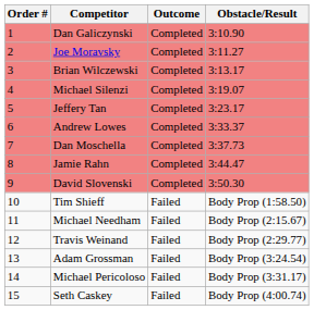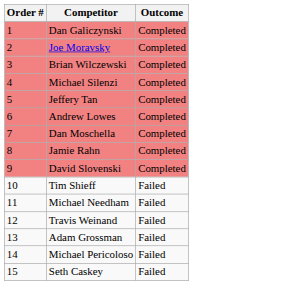 <table class="wikitable sortable">
 <tr>
 <th>Order #</th>
 <th>Competitor</th>
 <th>Outcome</th>
-<th>Obstacle/Result</th>
 </tr>
 <tr style="background-color:#f28282">
 <td>1</td>
 <td>Dan Galiczynski</td>
 <td>Completed</td>
-<td>3:10.90</td>
 </tr>
 <tr style="background-color:#f28282">
 <td>2</td>
 <td><a href='#'>Joe Moravsky</a></td>
 <td>Completed</td>
-<td>3:11.27</td>
 </tr>
 <tr style="background-color:#f28282">
 <td>3</td>
 <td>Brian Wilczewski</td>
 <td>Completed</td>
-<td>3:13.17</td>
 </tr>
 <tr style="background-color:#f28282">
 <td>4</td>
 <td>Michael Silenzi</td>
 <td>Completed</td>
-<td>3:19.07</td>
 </tr>
 <tr style="background-color:#f28282">
 <td>5</td>
 <td>Jeffery Tan</td>
 <td>Completed</td>
-<td>3:23.17</td>
 </tr>
 <tr style="background-color:#f28282">
 <td>6</td>
 <td>Andrew Lowes</td>
 <td>Completed</td>
-<td>3:33.37</td>
 </tr>
 <tr style="background-color:#f28282">
 <td>7</td>
 <td>Dan Moschella</td>
 <td>Completed</td>
-<td>3:37.73</td>
 </tr>
 <tr style="background-color:#f28282">
 <td>8</td>
 <td>Jamie Rahn</td>
 <td>Completed</td>
-<td>3:44.47</td>
 </tr>
 <tr style="background-color:#f28282">
 <td>9</td>
 <td>David Slovenski</td>
 <td>Completed</td>
-<td>3:50.30</td>
 </tr>
 <tr>
 <td>10</td>
 <td>Tim Shieff</td>
 <td>Failed</td>
-<td>Body Prop (1:58.50)</td>
 </tr>
 <tr>
 <td>11</td>
 <td>Michael Needham</td>
 <td>Failed</td>
-<td>Body Prop (2:15.67)</td>
 </tr>
 <tr>
 <td>12</td>
 <td>Travis Weinand</td>
 <td>Failed</td>
-<td>Body Prop (2:29.77)</td>
 </tr>
 <tr>
 <td>13</td>
 <td>Adam Grossman</td>
 <td>Failed</td>
-<td>Body Prop (3:24.54)</td>
 </tr>
 <tr>
 <td>14</td>
 <td>Michael Pericoloso</td>
 <td>Failed</td>
-<td>Body Prop (3:31.17)</td>
 </tr>
 <tr>
 <td>15</td>
 <td>Seth Caskey</td>
 <td>Failed</td>
-<td>Body Prop (4:00.74)</td>
 </tr>
 </table>
